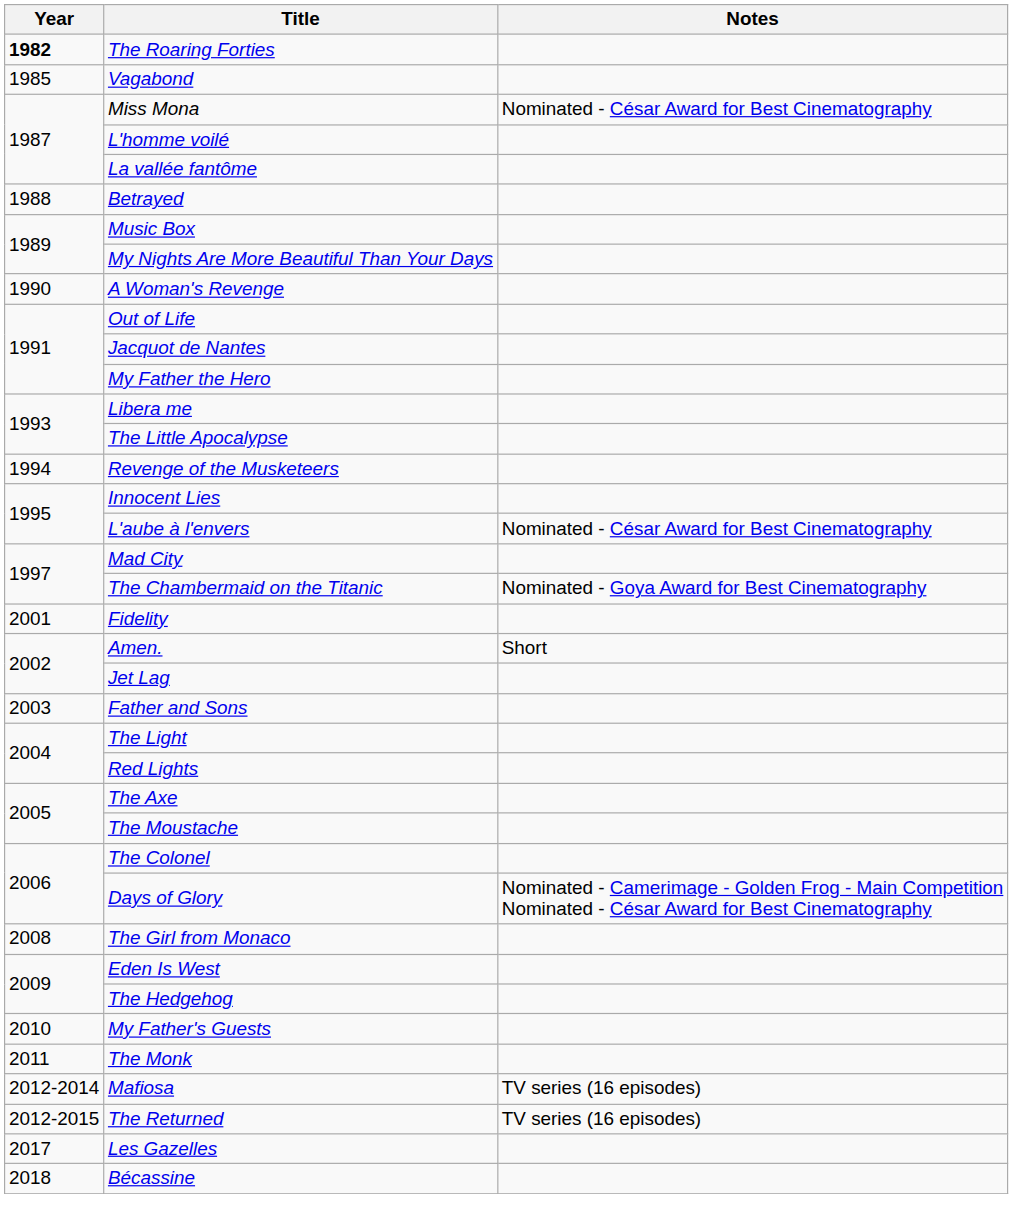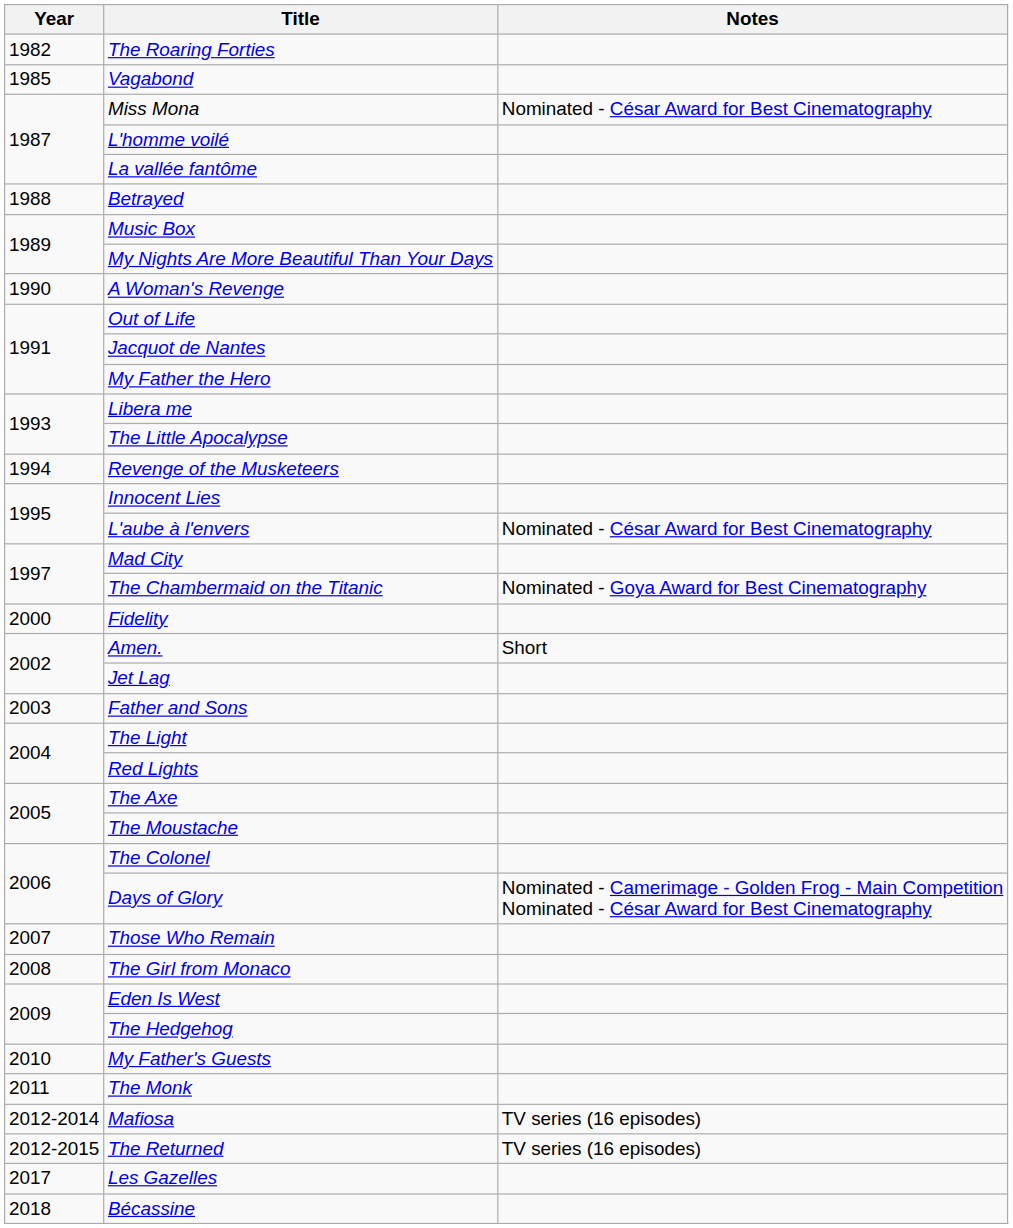 <table class="wikitable sortable">
 <tr>
 <th>Year</th>
 <th>Title</th>
 <th class="unsortable">Notes</th>
 </tr>
 <tr>
-<td><strong>1982</strong></td>
+<td>1982</td>
 <td><em><a href='#'>The Roaring Forties</a></em></td>
 <td></td>
 </tr>
 <tr>
 <td>1985</td>
 <td><em><a href='#'>Vagabond</a></em></td>
 <td></td>
 </tr>
 <tr>
 <td rowspan=3>1987</td>
 <td><em>Miss Mona</em></td>
 <td>Nominated - <a href='#'>César Award for Best Cinematography</a></td>
 </tr>
 <tr>
 <td><em><a href='#'>L'homme voilé</a></em></td>
 <td></td>
 </tr>
 <tr>
 <td><em><a href='#'>La vallée fantôme</a></em></td>
 <td></td>
 </tr>
 <tr>
 <td>1988</td>
 <td><em><a href='#'>Betrayed</a></em></td>
 <td></td>
 </tr>
 <tr>
 <td rowspan=2>1989</td>
 <td><em><a href='#'>Music Box</a></em></td>
 <td></td>
 </tr>
 <tr>
 <td><em><a href='#'>My Nights Are More Beautiful Than Your Days</a></em></td>
 <td></td>
 </tr>
 <tr>
 <td>1990</td>
 <td><em><a href='#'>A Woman's Revenge</a></em></td>
 <td></td>
 </tr>
 <tr>
 <td rowspan=3>1991</td>
 <td><em><a href='#'>Out of Life</a></em></td>
 <td></td>
 </tr>
 <tr>
 <td><em><a href='#'>Jacquot de Nantes</a></em></td>
 <td></td>
 </tr>
 <tr>
 <td><em><a href='#'>My Father the Hero</a></em></td>
 <td></td>
 </tr>
 <tr>
 <td rowspan=2>1993</td>
 <td><em><a href='#'>Libera me</a></em></td>
 <td></td>
 </tr>
 <tr>
 <td><em><a href='#'>The Little Apocalypse</a></em></td>
 <td></td>
 </tr>
 <tr>
 <td>1994</td>
 <td><em><a href='#'>Revenge of the Musketeers</a></em></td>
 <td></td>
 </tr>
 <tr>
 <td rowspan=2>1995</td>
 <td><em><a href='#'>Innocent Lies</a></em></td>
 <td></td>
 </tr>
 <tr>
 <td><em><a href='#'>L'aube à l'envers</a></em></td>
 <td>Nominated - <a href='#'>César Award for Best Cinematography</a></td>
 </tr>
 <tr>
 <td rowspan=2>1997</td>
 <td><em><a href='#'>Mad City</a></em></td>
 <td></td>
 </tr>
 <tr>
 <td><em><a href='#'>The Chambermaid on the Titanic</a></em></td>
 <td>Nominated - <a href='#'>Goya Award for Best Cinematography</a></td>
 </tr>
 <tr>
-<td>2001</td>
+<td>2000</td>
 <td><em><a href='#'>Fidelity</a></em></td>
 <td></td>
 </tr>
 <tr>
 <td rowspan=2>2002</td>
 <td><em><a href='#'>Amen.</a></em></td>
 <td>Short</td>
 </tr>
 <tr>
 <td><em><a href='#'>Jet Lag</a></em></td>
 <td></td>
 </tr>
 <tr>
 <td>2003</td>
 <td><em><a href='#'>Father and Sons</a></em></td>
 <td></td>
 </tr>
 <tr>
 <td rowspan=2>2004</td>
 <td><em><a href='#'>The Light</a></em></td>
 <td></td>
 </tr>
 <tr>
 <td><em><a href='#'>Red Lights</a></em></td>
 <td></td>
 </tr>
 <tr>
 <td rowspan=2>2005</td>
 <td><em><a href='#'>The Axe</a></em></td>
 <td></td>
 </tr>
 <tr>
 <td><em><a href='#'>The Moustache</a></em></td>
 <td></td>
 </tr>
 <tr>
 <td rowspan=2>2006</td>
 <td><em><a href='#'>The Colonel</a></em></td>
 <td></td>
 </tr>
 <tr>
 <td><em><a href='#'>Days of Glory</a></em></td>
 <td>Nominated - <a href='#'>Camerimage - Golden Frog - Main Competition</a><br>Nominated - <a href='#'>César Award for Best Cinematography</a></td>
+</tr>
+<tr>
+<td>2007</td>
+<td><em><a href='#'>Those Who Remain</a></em></td>
+<td></td>
 </tr>
 <tr>
 <td>2008</td>
 <td><em><a href='#'>The Girl from Monaco</a></em></td>
 <td></td>
 </tr>
 <tr>
 <td rowspan=2>2009</td>
 <td><em><a href='#'>Eden Is West</a></em></td>
 <td></td>
 </tr>
 <tr>
 <td><em><a href='#'>The Hedgehog</a></em></td>
 <td></td>
 </tr>
 <tr>
 <td>2010</td>
 <td><em><a href='#'>My Father's Guests</a></em></td>
 <td></td>
 </tr>
 <tr>
 <td>2011</td>
 <td><em><a href='#'>The Monk</a></em></td>
 <td></td>
 </tr>
 <tr>
 <td>2012-2014</td>
 <td><em><a href='#'>Mafiosa</a></em></td>
 <td>TV series (16 episodes)</td>
 </tr>
 <tr>
 <td>2012-2015</td>
 <td><em><a href='#'>The Returned</a></em></td>
 <td>TV series (16 episodes)</td>
 </tr>
 <tr>
 <td>2017</td>
 <td><em><a href='#'>Les Gazelles</a></em></td>
 <td></td>
 </tr>
 <tr>
 <td>2018</td>
 <td><em><a href='#'>Bécassine</a></em></td>
 <td></td>
 </tr>
 <tr>
 </tr>
 </table>
